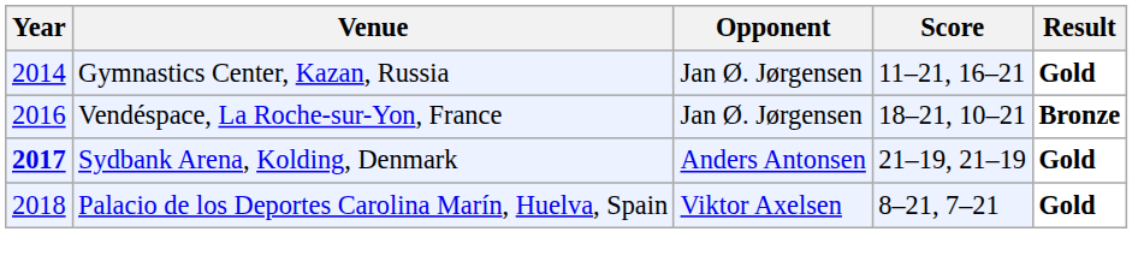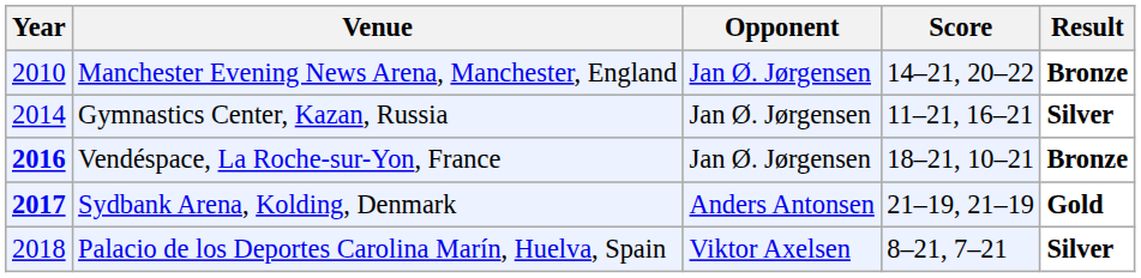 <table class="sortable wikitable" style="font-size: 90%;">
 <tr>
 <th>Year</th>
 <th>Venue</th>
 <th>Opponent</th>
 <th>Score</th>
 <th>Result</th>
 </tr>
 <tr style="background:#ECF2FF">
+<td align="center"><a href='#'>2010</a></td>
+<td align="left"><a href='#'>Manchester Evening News Arena</a>, <a href='#'>Manchester</a>, England</td>
+<td align="left"> <a href='#'>Jan Ø. Jørgensen</a></td>
+<td align="left">14–21, 20–22</td>
+<td style="text-align:left; background:white"> <strong>Bronze</strong></td>
+</tr>
+<tr style="background:#ECF2FF">
 <td align="center"><a href='#'>2014</a></td>
 <td align="left">Gymnastics Center, <a href='#'>Kazan</a>, Russia</td>
 <td align="left"> Jan Ø. Jørgensen</td>
 <td align="left">11–21, 16–21</td>
-<td style="text-align:left; background:white"> <strong>Gold</strong></td>
+<td style="text-align:left; background:white"> <strong>Silver</strong></td>
 </tr>
 <tr style="background:#ECF2FF">
-<td align="center"><a href='#'>2016</a></td>
+<td align="center"><strong><a href='#'>2016</a></strong></td>
 <td align="left">Vendéspace, <a href='#'>La Roche-sur-Yon</a>, France</td>
 <td align="left"> Jan Ø. Jørgensen</td>
 <td align="left">18–21, 10–21</td>
 <td style="text-align:left; background:white"> <strong>Bronze</strong></td>
 </tr>
 <tr style="background:#ECF2FF">
 <td align="center"><strong><a href='#'>2017</a></strong></td>
 <td align="left"><a href='#'>Sydbank Arena</a>, <a href='#'>Kolding</a>, Denmark</td>
 <td align="left"> <a href='#'>Anders Antonsen</a></td>
 <td align="left">21–19, 21–19</td>
 <td style="text-align:left; background:white"> <strong>Gold</strong></td>
 </tr>
 <tr style="background:#ECF2FF">
 <td align="center"><a href='#'>2018</a></td>
 <td align="left"><a href='#'>Palacio de los Deportes Carolina Marín</a>, <a href='#'>Huelva</a>, Spain</td>
 <td align="left"> <a href='#'>Viktor Axelsen</a></td>
 <td align="left">8–21, 7–21</td>
-<td style="text-align:left; background:white"> <strong>Gold</strong></td>
+<td style="text-align:left; background:white"> <strong>Silver</strong></td>
 </tr>
 </table>
